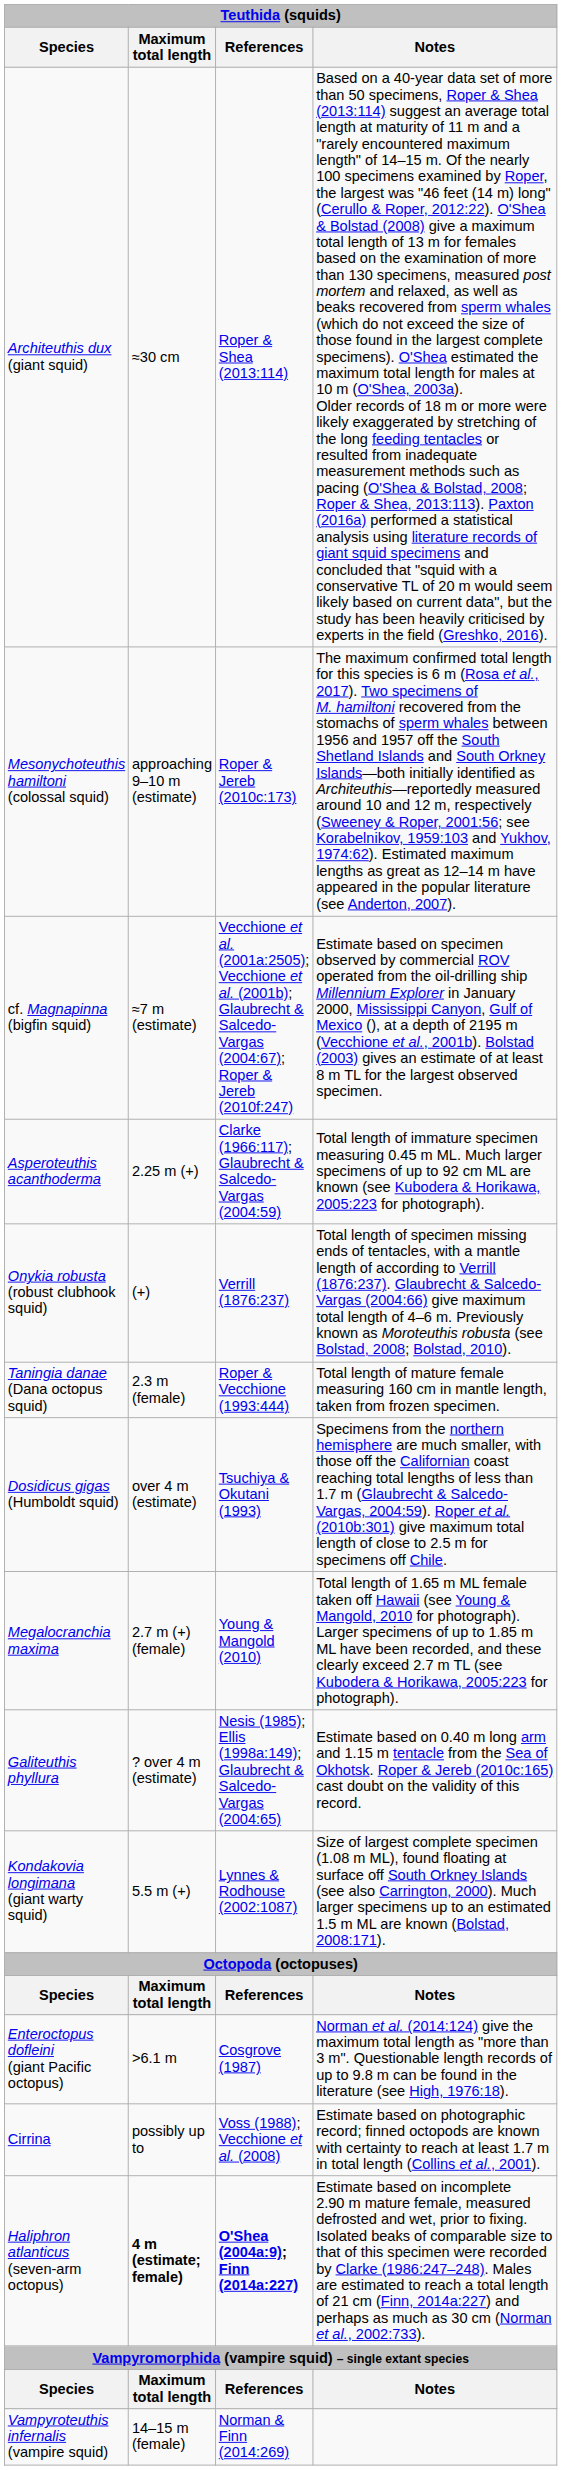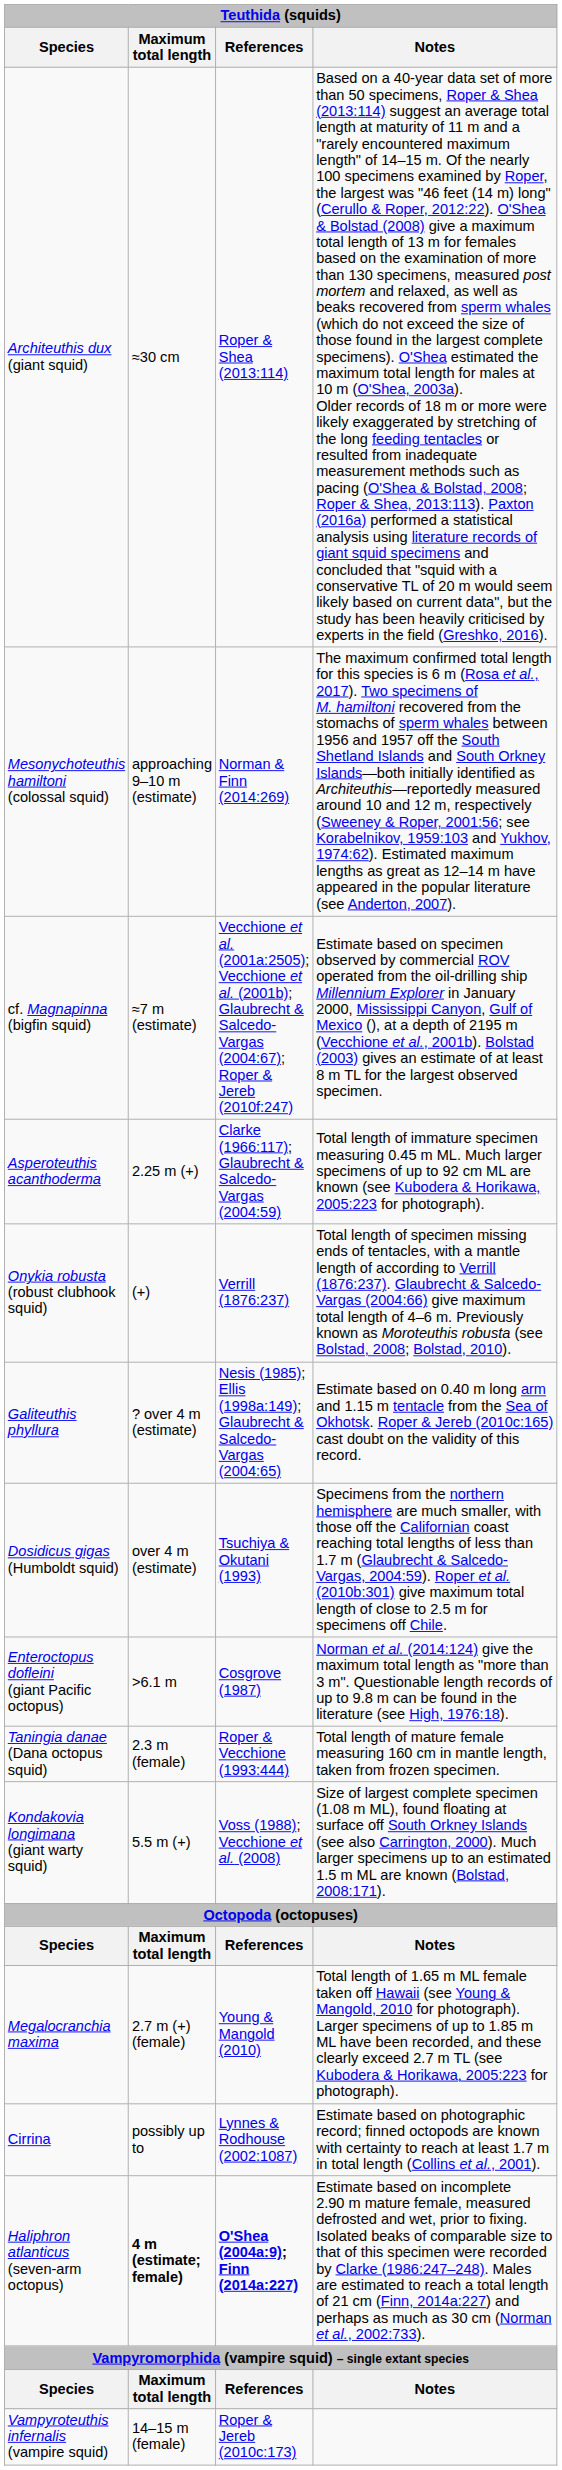 <table class="wikitable">
 <tr>
 <th colspan="4" style="background-color:silver;text-align:center;" id="Teuthida (squids)"><a href='#'>Teuthida</a> (squids)</th>
 </tr>
 <tr style="background-color:#cccccc;">
 <th scope="col" width="15%">Species</th>
 <th scope="col" width="15%">Maximum total length</th>
 <th scope="col" width="15%">References</th>
 <th scope="col" width="55%">Notes</th>
 </tr>
 <tr>
 <td><em><a href='#'>Architeuthis dux</a></em><br>(giant squid)</td>
 <td>≈30 cm</td>
 <td><a href='#'>Roper & Shea (2013:114)</a></td>
 <td>Based on a 40-year data set of more than 50 specimens, <a href='#'>Roper & Shea (2013:114)</a> suggest an average total length at maturity of 11 m and a "rarely encountered maximum length" of 14–15 m. Of the nearly 100 specimens examined by <a href='#'>Roper</a>, the largest was "46 feet (14 m) long" (<a href='#'>Cerullo & Roper, 2012:22</a>). <a href='#'>O'Shea & Bolstad (2008)</a> give a maximum total length of 13 m for females based on the examination of more than 130 specimens, measured <em>post mortem</em> and relaxed, as well as beaks recovered from <a href='#'>sperm whales</a> (which do not exceed the size of those found in the largest complete specimens). <a href='#'>O'Shea</a> estimated the maximum total length for males at 10 m (<a href='#'>O'Shea, 2003a</a>).<br>Older records of 18 m or more were likely exaggerated by stretching of the long <a href='#'>feeding tentacles</a> or resulted from inadequate measurement methods such as pacing (<a href='#'>O'Shea & Bolstad, 2008</a>; <a href='#'>Roper & Shea, 2013:113</a>). <a href='#'>Paxton (2016a)</a> performed a statistical analysis using <a href='#'>literature records of giant squid specimens</a> and concluded that "squid with a conservative TL of 20 m would seem likely based on current data", but the study has been heavily criticised by experts in the field (<a href='#'>Greshko, 2016</a>).</td>
 </tr>
 <tr>
 <td><em><a href='#'>Mesonychoteuthis hamiltoni</a></em><br>(colossal squid)</td>
 <td>approaching 9–10 m (estimate)</td>
-<td><a href='#'>Roper & Jereb (2010c:173)</a></td>
+<td><a href='#'>Norman & Finn (2014:269)</a></td>
 <td>The maximum confirmed total length for this species is 6 m (<a href='#'>Rosa <em>et al.</em>, 2017</a>). <a href='#'>Two specimens of <em>M. hamiltoni</em></a> recovered from the stomachs of <a href='#'>sperm whales</a> between 1956 and 1957 off the <a href='#'>South Shetland Islands</a> and <a href='#'>South Orkney Islands</a>—both initially identified as <em>Architeuthis</em>—reportedly measured around 10 and 12 m, respectively (<a href='#'>Sweeney & Roper, 2001:56</a>; see <a href='#'>Korabelnikov, 1959:103</a> and <a href='#'>Yukhov, 1974:62</a>). Estimated maximum lengths as great as 12–14 m have appeared in the popular literature (see <a href='#'>Anderton, 2007</a>).</td>
 </tr>
 <tr>
 <td>cf. <em><a href='#'>Magnapinna</a></em><br>(bigfin squid)</td>
 <td>≈7 m (estimate)</td>
 <td><a href='#'>Vecchione <em>et al.</em> (2001a:2505)</a>; <a href='#'>Vecchione <em>et al.</em> (2001b)</a>; <a href='#'>Glaubrecht & Salcedo-Vargas (2004:67)</a>; <a href='#'>Roper & Jereb (2010f:247)</a></td>
 <td>Estimate based on specimen observed by commercial <a href='#'>ROV</a> operated from the oil-drilling ship <em><a href='#'>Millennium Explorer</a></em> in January 2000, <a href='#'>Mississippi Canyon</a>, <a href='#'>Gulf of Mexico</a> (), at a depth of 2195 m (<a href='#'>Vecchione <em>et al.</em>, 2001b</a>). <a href='#'>Bolstad (2003)</a> gives an estimate of at least 8 m TL for the largest observed specimen.</td>
 </tr>
 <tr>
 <td><em><a href='#'>Asperoteuthis acanthoderma</a></em></td>
 <td>2.25 m (+)</td>
 <td><a href='#'>Clarke (1966:117)</a>; <a href='#'>Glaubrecht & Salcedo-Vargas (2004:59)</a></td>
 <td>Total length of immature specimen measuring 0.45 m ML. Much larger specimens of up to 92 cm ML are known (see <a href='#'>Kubodera & Horikawa, 2005:223</a> for photograph). </td>
 </tr>
 <tr>
 <td><em><a href='#'>Onykia robusta</a></em><br>(robust clubhook squid)</td>
 <td> (+)</td>
 <td><a href='#'>Verrill (1876:237)</a></td>
 <td>Total length of specimen missing ends of tentacles, with a mantle length of  according to <a href='#'>Verrill (1876:237)</a>. <a href='#'>Glaubrecht & Salcedo-Vargas (2004:66)</a> give maximum total length of 4–6 m. Previously known as <em>Moroteuthis robusta</em> (see <a href='#'>Bolstad, 2008</a>; <a href='#'>Bolstad, 2010</a>).</td>
 </tr>
 <tr>
-<td><em><a href='#'>Taningia danae</a></em><br>(Dana octopus squid)</td>
-<td>2.3 m (female)</td>
-<td><a href='#'>Roper & Vecchione (1993:444)</a></td>
-<td>Total length of mature female measuring 160 cm in mantle length, taken from frozen specimen.</td>
+<td><em><a href='#'>Galiteuthis phyllura</a></em></td>
+<td>? over 4 m (estimate)</td>
+<td><a href='#'>Nesis (1985)</a>; <a href='#'>Ellis (1998a:149)</a>; <a href='#'>Glaubrecht & Salcedo-Vargas (2004:65)</a></td>
+<td>Estimate based on 0.40 m long <a href='#'>arm</a> and 1.15 m <a href='#'>tentacle</a> from the <a href='#'>Sea of Okhotsk</a>. <a href='#'>Roper & Jereb (2010c:165)</a> cast doubt on the validity of this record.</td>
 </tr>
 <tr>
 <td><em><a href='#'>Dosidicus gigas</a></em><br>(Humboldt squid)</td>
 <td>over 4 m (estimate)</td>
 <td><a href='#'>Tsuchiya & Okutani (1993)</a></td>
 <td>Specimens from the <a href='#'>northern hemisphere</a> are much smaller, with those off the <a href='#'>Californian</a> coast reaching total lengths of less than 1.7 m (<a href='#'>Glaubrecht & Salcedo-Vargas, 2004:59</a>). <a href='#'>Roper <em>et al.</em> (2010b:301)</a> give maximum total length of close to 2.5 m for specimens off <a href='#'>Chile</a>.</td>
 </tr>
 <tr>
-<td><em><a href='#'>Megalocranchia maxima</a></em></td>
-<td>2.7 m (+) (female)</td>
-<td><a href='#'>Young & Mangold (2010)</a></td>
-<td>Total length of 1.65 m ML female taken off <a href='#'>Hawaii</a> (see <a href='#'>Young & Mangold, 2010</a> for photograph). Larger specimens of up to 1.85 m ML have been recorded, and these clearly exceed 2.7 m TL (see <a href='#'>Kubodera & Horikawa, 2005:223</a> for photograph).</td>
+<td><em><a href='#'>Enteroctopus dofleini</a></em><br>(giant Pacific octopus)</td>
+<td>>6.1 m</td>
+<td><a href='#'>Cosgrove (1987)</a></td>
+<td><a href='#'>Norman <em>et al.</em> (2014:124)</a> give the maximum total length as "more than 3 m". Questionable length records of up to 9.8 m can be found in the literature (see <a href='#'>High, 1976:18</a>).</td>
 </tr>
 <tr>
-<td><em><a href='#'>Galiteuthis phyllura</a></em></td>
-<td>? over 4 m (estimate)</td>
-<td><a href='#'>Nesis (1985)</a>; <a href='#'>Ellis (1998a:149)</a>; <a href='#'>Glaubrecht & Salcedo-Vargas (2004:65)</a></td>
-<td>Estimate based on 0.40 m long <a href='#'>arm</a> and 1.15 m <a href='#'>tentacle</a> from the <a href='#'>Sea of Okhotsk</a>. <a href='#'>Roper & Jereb (2010c:165)</a> cast doubt on the validity of this record.</td>
+<td><em><a href='#'>Taningia danae</a></em><br>(Dana octopus squid)</td>
+<td>2.3 m (female)</td>
+<td><a href='#'>Roper & Vecchione (1993:444)</a></td>
+<td>Total length of mature female measuring 160 cm in mantle length, taken from frozen specimen.</td>
 </tr>
 <tr>
 <td><em><a href='#'>Kondakovia longimana</a></em><br>(giant warty squid)</td>
 <td>5.5 m (+)</td>
-<td><a href='#'>Lynnes & Rodhouse (2002:1087)</a></td>
+<td><a href='#'>Voss (1988)</a>; <a href='#'>Vecchione <em>et al.</em> (2008)</a></td>
 <td>Size of largest complete specimen (1.08 m ML), found floating at surface off <a href='#'>South Orkney Islands</a> (see also <a href='#'>Carrington, 2000</a>). Much larger specimens up to an estimated 1.5 m ML are known (<a href='#'>Bolstad, 2008:171</a>).</td>
 </tr>
 <tr>
 <th colspan="4" style="background-color:silver;text-align:center;" id="Octopoda (octopuses)"><a href='#'>Octopoda</a> (octopuses)</th>
 </tr>
 <tr style="background-color:#cccccc;">
 <th scope="col" width="15%">Species</th>
 <th scope="col" width="15%">Maximum total length</th>
 <th scope="col" width="15%">References</th>
 <th scope="col" width="55%">Notes</th>
 </tr>
 <tr>
-<td><em><a href='#'>Enteroctopus dofleini</a></em><br>(giant Pacific octopus)</td>
-<td>>6.1 m</td>
-<td><a href='#'>Cosgrove (1987)</a></td>
-<td><a href='#'>Norman <em>et al.</em> (2014:124)</a> give the maximum total length as "more than 3 m". Questionable length records of up to 9.8 m can be found in the literature (see <a href='#'>High, 1976:18</a>).</td>
+<td><em><a href='#'>Megalocranchia maxima</a></em></td>
+<td>2.7 m (+) (female)</td>
+<td><a href='#'>Young & Mangold (2010)</a></td>
+<td>Total length of 1.65 m ML female taken off <a href='#'>Hawaii</a> (see <a href='#'>Young & Mangold, 2010</a> for photograph). Larger specimens of up to 1.85 m ML have been recorded, and these clearly exceed 2.7 m TL (see <a href='#'>Kubodera & Horikawa, 2005:223</a> for photograph).</td>
 </tr>
 <tr>
 <td><a href='#'>Cirrina</a> </td>
 <td>possibly up to </td>
-<td><a href='#'>Voss (1988)</a>; <a href='#'>Vecchione <em>et al.</em> (2008)</a></td>
+<td><a href='#'>Lynnes & Rodhouse (2002:1087)</a></td>
 <td>Estimate based on photographic record; finned octopods are known with certainty to reach at least 1.7 m in total length (<a href='#'>Collins <em>et al.</em>, 2001</a>).</td>
 </tr>
 <tr>
 <td><em><a href='#'>Haliphron atlanticus</a></em><br>(seven-arm octopus)</td>
 <td><strong>4 m (estimate; female)</strong></td>
 <td><strong><a href='#'>O'Shea (2004a:9)</a>; <a href='#'>Finn (2014a:227)</a></strong></td>
 <td>Estimate based on incomplete 2.90 m mature female, measured defrosted and wet, prior to fixing. Isolated beaks of comparable size to that of this specimen were recorded by <a href='#'>Clarke (1986:247–248)</a>. Males are estimated to reach a total length of 21 cm (<a href='#'>Finn, 2014a:227</a>) and perhaps as much as 30 cm (<a href='#'>Norman <em>et al.</em>, 2002:733</a>).</td>
 </tr>
 <tr>
 <th colspan="4" style="background-color:silver;text-align:center;" id="Vampyromorphida (vampire squid)"><a href='#'>Vampyromorphida</a> (vampire squid) <small>– single extant species</small></th>
 </tr>
 <tr style="background-color:#cccccc;">
 <th scope="col" width="15%">Species</th>
 <th scope="col" width="15%">Maximum total length</th>
 <th scope="col" width="15%">References</th>
 <th scope="col" width="55%">Notes</th>
 </tr>
 <tr>
 <td><em><a href='#'>Vampyroteuthis infernalis</a></em><br>(vampire squid)</td>
 <td>14–15 m (female)</td>
-<td><a href='#'>Norman & Finn (2014:269)</a></td>
+<td><a href='#'>Roper & Jereb (2010c:173)</a></td>
 <td></td>
 </tr>
 </table>
